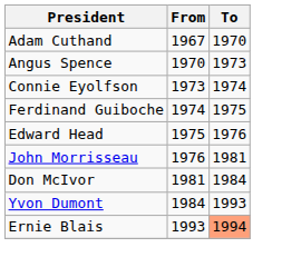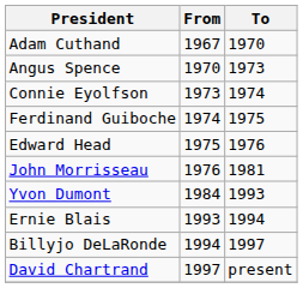 <table class="wikitable">
 <tr>
 <th>President</th>
 <th>From</th>
 <th>To</th>
 </tr>
 <tr>
 <td>Adam Cuthand</td>
 <td>1967</td>
 <td>1970</td>
 </tr>
 <tr>
 <td>Angus Spence</td>
 <td>1970</td>
 <td>1973</td>
 </tr>
 <tr>
 <td>Connie Eyolfson</td>
 <td>1973</td>
 <td>1974</td>
 </tr>
 <tr>
 <td>Ferdinand Guiboche</td>
 <td>1974</td>
 <td>1975</td>
 </tr>
 <tr>
 <td>Edward Head</td>
 <td>1975</td>
 <td>1976</td>
 </tr>
 <tr>
 <td><a href='#'>John Morrisseau</a></td>
 <td>1976</td>
 <td>1981</td>
 </tr>
 <tr>
-<td>Don McIvor</td>
-<td>1981</td>
-<td>1984</td>
-</tr>
-<tr>
 <td><a href='#'>Yvon Dumont</a></td>
 <td>1984</td>
 <td>1993</td>
 </tr>
 <tr>
 <td>Ernie Blais</td>
 <td>1993</td>
-<td style="background: lightsalmon;">1994</td>
+<td>1994</td>
+</tr>
+<tr>
+<td>Billyjo DeLaRonde</td>
+<td>1994</td>
+<td>1997</td>
+</tr>
+<tr>
+<td><a href='#'>David Chartrand</a></td>
+<td>1997</td>
+<td>present</td>
 </tr>
 <tr>
 </tr>
 </table>
